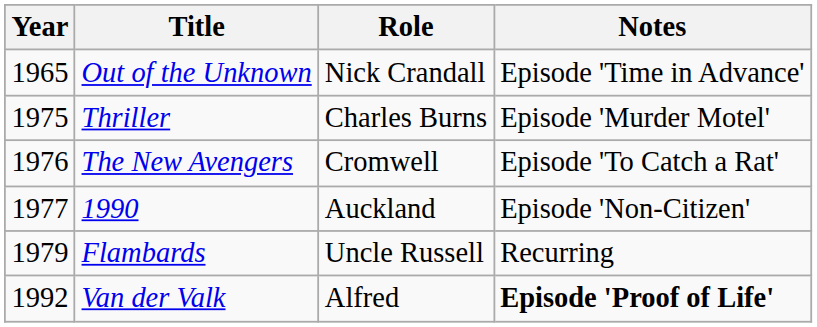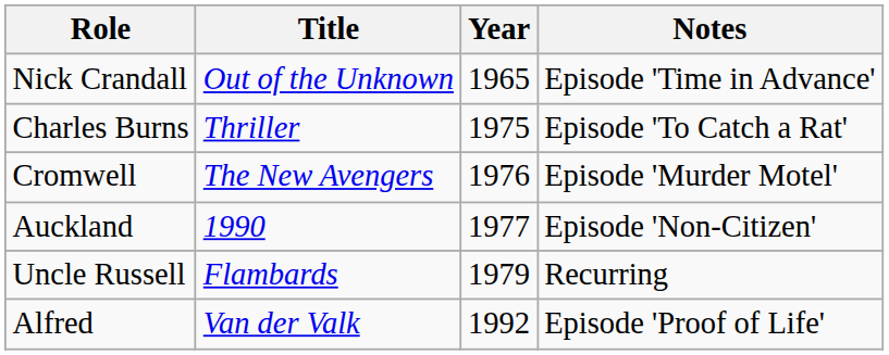 <table class="wikitable sortable">
 <tr>
+<th>Role</th>
+<th>Title</th>
 <th>Year</th>
-<th>Title</th>
-<th>Role</th>
 <th>Notes</th>
 </tr>
 <tr>
+<td>Nick Crandall</td>
+<td><em><a href='#'>Out of the Unknown</a></em></td>
 <td>1965</td>
-<td><em><a href='#'>Out of the Unknown</a></em></td>
-<td>Nick Crandall</td>
 <td>Episode 'Time in Advance'</td>
 </tr>
 <tr>
+<td>Charles Burns</td>
+<td><em><a href='#'>Thriller</a></em></td>
 <td>1975</td>
-<td><em><a href='#'>Thriller</a></em></td>
-<td>Charles Burns</td>
+<td>Episode 'To Catch a Rat'</td>
+</tr>
+<tr>
+<td>Cromwell</td>
+<td><em><a href='#'>The New Avengers</a></em></td>
+<td>1976</td>
 <td>Episode 'Murder Motel'</td>
 </tr>
 <tr>
-<td>1976</td>
-<td><em><a href='#'>The New Avengers</a></em></td>
-<td>Cromwell</td>
-<td>Episode 'To Catch a Rat'</td>
-</tr>
-<tr>
+<td>Auckland</td>
+<td><a href='#'><em>1990</em></a></td>
 <td>1977</td>
-<td><a href='#'><em>1990</em></a></td>
-<td>Auckland</td>
 <td>Episode 'Non-Citizen'</td>
 </tr>
 <tr>
+<td>Uncle Russell</td>
+<td><em><a href='#'>Flambards</a></em></td>
 <td>1979</td>
-<td><em><a href='#'>Flambards</a></em></td>
-<td>Uncle Russell</td>
 <td>Recurring</td>
 </tr>
 <tr>
+<td>Alfred</td>
+<td><em><a href='#'>Van der Valk</a></em></td>
 <td>1992</td>
-<td><em><a href='#'>Van der Valk</a></em></td>
-<td>Alfred</td>
-<td><strong>Episode 'Proof of Life'</strong></td>
+<td>Episode 'Proof of Life'</td>
 </tr>
 </table>
